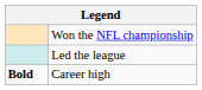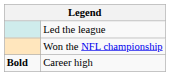 <table class="wikitable">
 <tr>
 <th colspan="2">Legend</th>
+</tr>
+<tr>
+<td style="background:#cfecec; width:3em;"></td>
+<td>Led the league</td>
 </tr>
 <tr>
 <td style="background:#FFE6BD; width:3em;"></td>
 <td>Won the <a href='#'>NFL championship</a></td>
 </tr>
 <tr>
-<td style="background:#cfecec; width:3em;"></td>
-<td>Led the league</td>
-</tr>
-<tr>
 <td><strong>Bold</strong></td>
 <td>Career high</td>
 </tr>
 </table>
